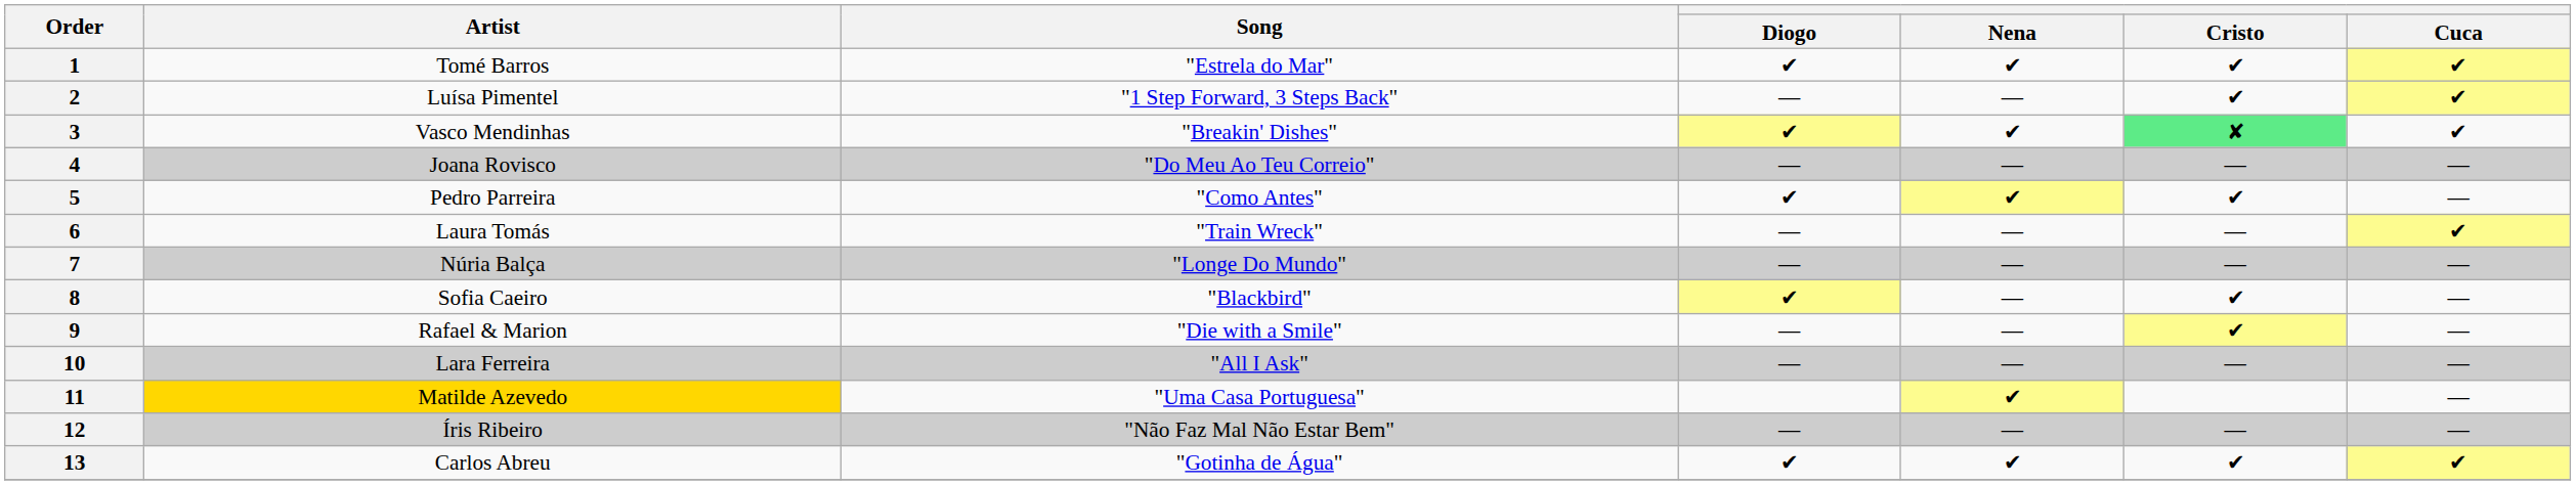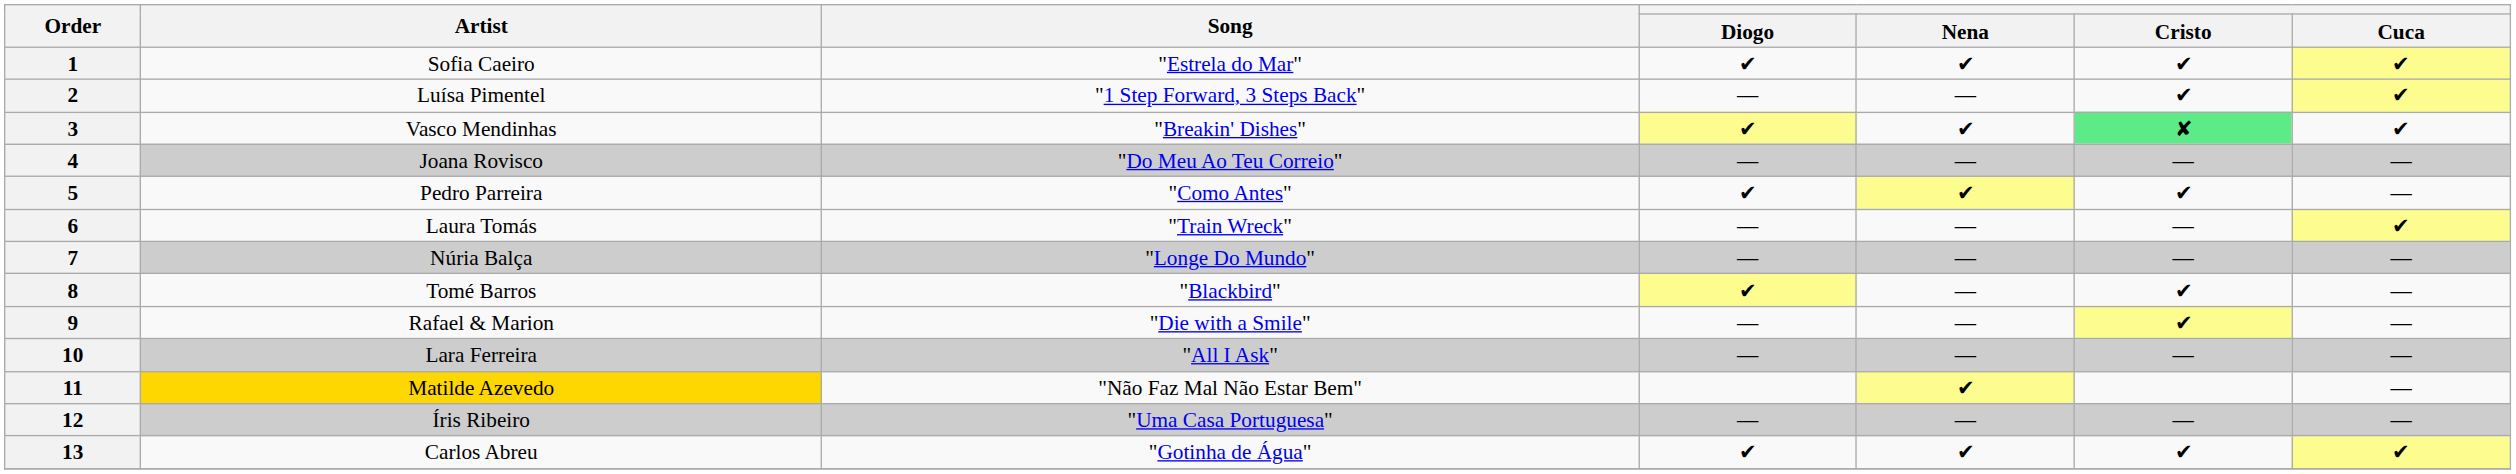 <table class="wikitable" style="text-align:center; line-height:17px; width:95%">
 <tr>
 <th rowspan="2" width="05%">Order</th>
 <th rowspan="2" width="25%">Artist</th>
 <th rowspan="2" width="30%">Song</th>
 <th colspan="4"></th>
 </tr>
 <tr>
 <th width="08%">Diogo</th>
 <th width="08%">Nena</th>
 <th width="08%">Cristo</th>
 <th width="08%">Cuca</th>
 </tr>
 <tr>
 <th>1</th>
-<td>Tomé Barros</td>
+<td>Sofia Caeiro</td>
 <td>"<a href='#'>Estrela do Mar</a>"</td>
 <td>✔</td>
 <td>✔</td>
 <td>✔</td>
 <td style="background:#fdfc8f">✔</td>
 </tr>
 <tr>
 <th>2</th>
 <td>Luísa Pimentel</td>
 <td>"<a href='#'>1 Step Forward, 3 Steps Back</a>"</td>
 <td>—</td>
 <td>—</td>
 <td>✔</td>
 <td style="background:#fdfc8f">✔</td>
 </tr>
 <tr>
 <th>3</th>
 <td>Vasco Mendinhas</td>
 <td>"<a href='#'>Breakin' Dishes</a>"</td>
 <td style="background:#fdfc8f">✔</td>
 <td>✔</td>
 <td style="background:#5deb87">✘</td>
 <td>✔</td>
 </tr>
 <tr bgcolor=cdcdcd>
 <th>4</th>
 <td>Joana Rovisco</td>
 <td>"<a href='#'>Do Meu Ao Teu Correio</a>"</td>
 <td>—</td>
 <td>—</td>
 <td>—</td>
 <td>—</td>
 </tr>
 <tr>
 <th>5</th>
 <td>Pedro Parreira</td>
 <td>"<a href='#'>Como Antes</a>"</td>
 <td>✔</td>
 <td style="background:#fdfc8f">✔</td>
 <td>✔</td>
 <td>—</td>
 </tr>
 <tr>
 <th>6</th>
 <td>Laura Tomás</td>
 <td>"<a href='#'>Train Wreck</a>"</td>
 <td>—</td>
 <td>—</td>
 <td>—</td>
 <td style="background:#fdfc8f">✔</td>
 </tr>
 <tr bgcolor=cdcdcd>
 <th>7</th>
 <td>Núria Balça</td>
 <td>"<a href='#'>Longe Do Mundo</a>"</td>
 <td>—</td>
 <td>—</td>
 <td>—</td>
 <td>—</td>
 </tr>
 <tr>
 <th>8</th>
-<td>Sofia Caeiro</td>
+<td>Tomé Barros</td>
 <td>"<a href='#'>Blackbird</a>"</td>
 <td style="background:#fdfc8f">✔</td>
 <td>—</td>
 <td>✔</td>
 <td>—</td>
 </tr>
 <tr>
 <th>9</th>
 <td>Rafael & Marion</td>
 <td>"<a href='#'>Die with a Smile</a>"</td>
 <td>—</td>
 <td>—</td>
 <td style="background:#fdfc8f">✔</td>
 <td>—</td>
 </tr>
 <tr bgcolor=cdcdcd>
 <th>10</th>
 <td>Lara Ferreira</td>
 <td>"<a href='#'>All I Ask</a>"</td>
 <td>—</td>
 <td>—</td>
 <td>—</td>
 <td>—</td>
 </tr>
 <tr>
 <th>11</th>
 <td style="background:gold">Matilde Azevedo</td>
-<td>"<a href='#'>Uma Casa Portuguesa</a>"</td>
+<td>"Não Faz Mal Não Estar Bem"</td>
 <td></td>
 <td style="background:#fdfc8f">✔</td>
 <td></td>
 <td>—</td>
 </tr>
 <tr bgcolor=cdcdcd>
 <th>12</th>
 <td>Íris Ribeiro</td>
-<td>"Não Faz Mal Não Estar Bem"</td>
+<td>"<a href='#'>Uma Casa Portuguesa</a>"</td>
 <td>—</td>
 <td>—</td>
 <td>—</td>
 <td>—</td>
 </tr>
 <tr>
 <th>13</th>
 <td>Carlos Abreu</td>
 <td>"<a href='#'>Gotinha de Água</a>"</td>
 <td>✔</td>
 <td>✔</td>
 <td>✔</td>
 <td style="background:#fdfc8f">✔</td>
 </tr>
 <tr>
 </tr>
 </table>
